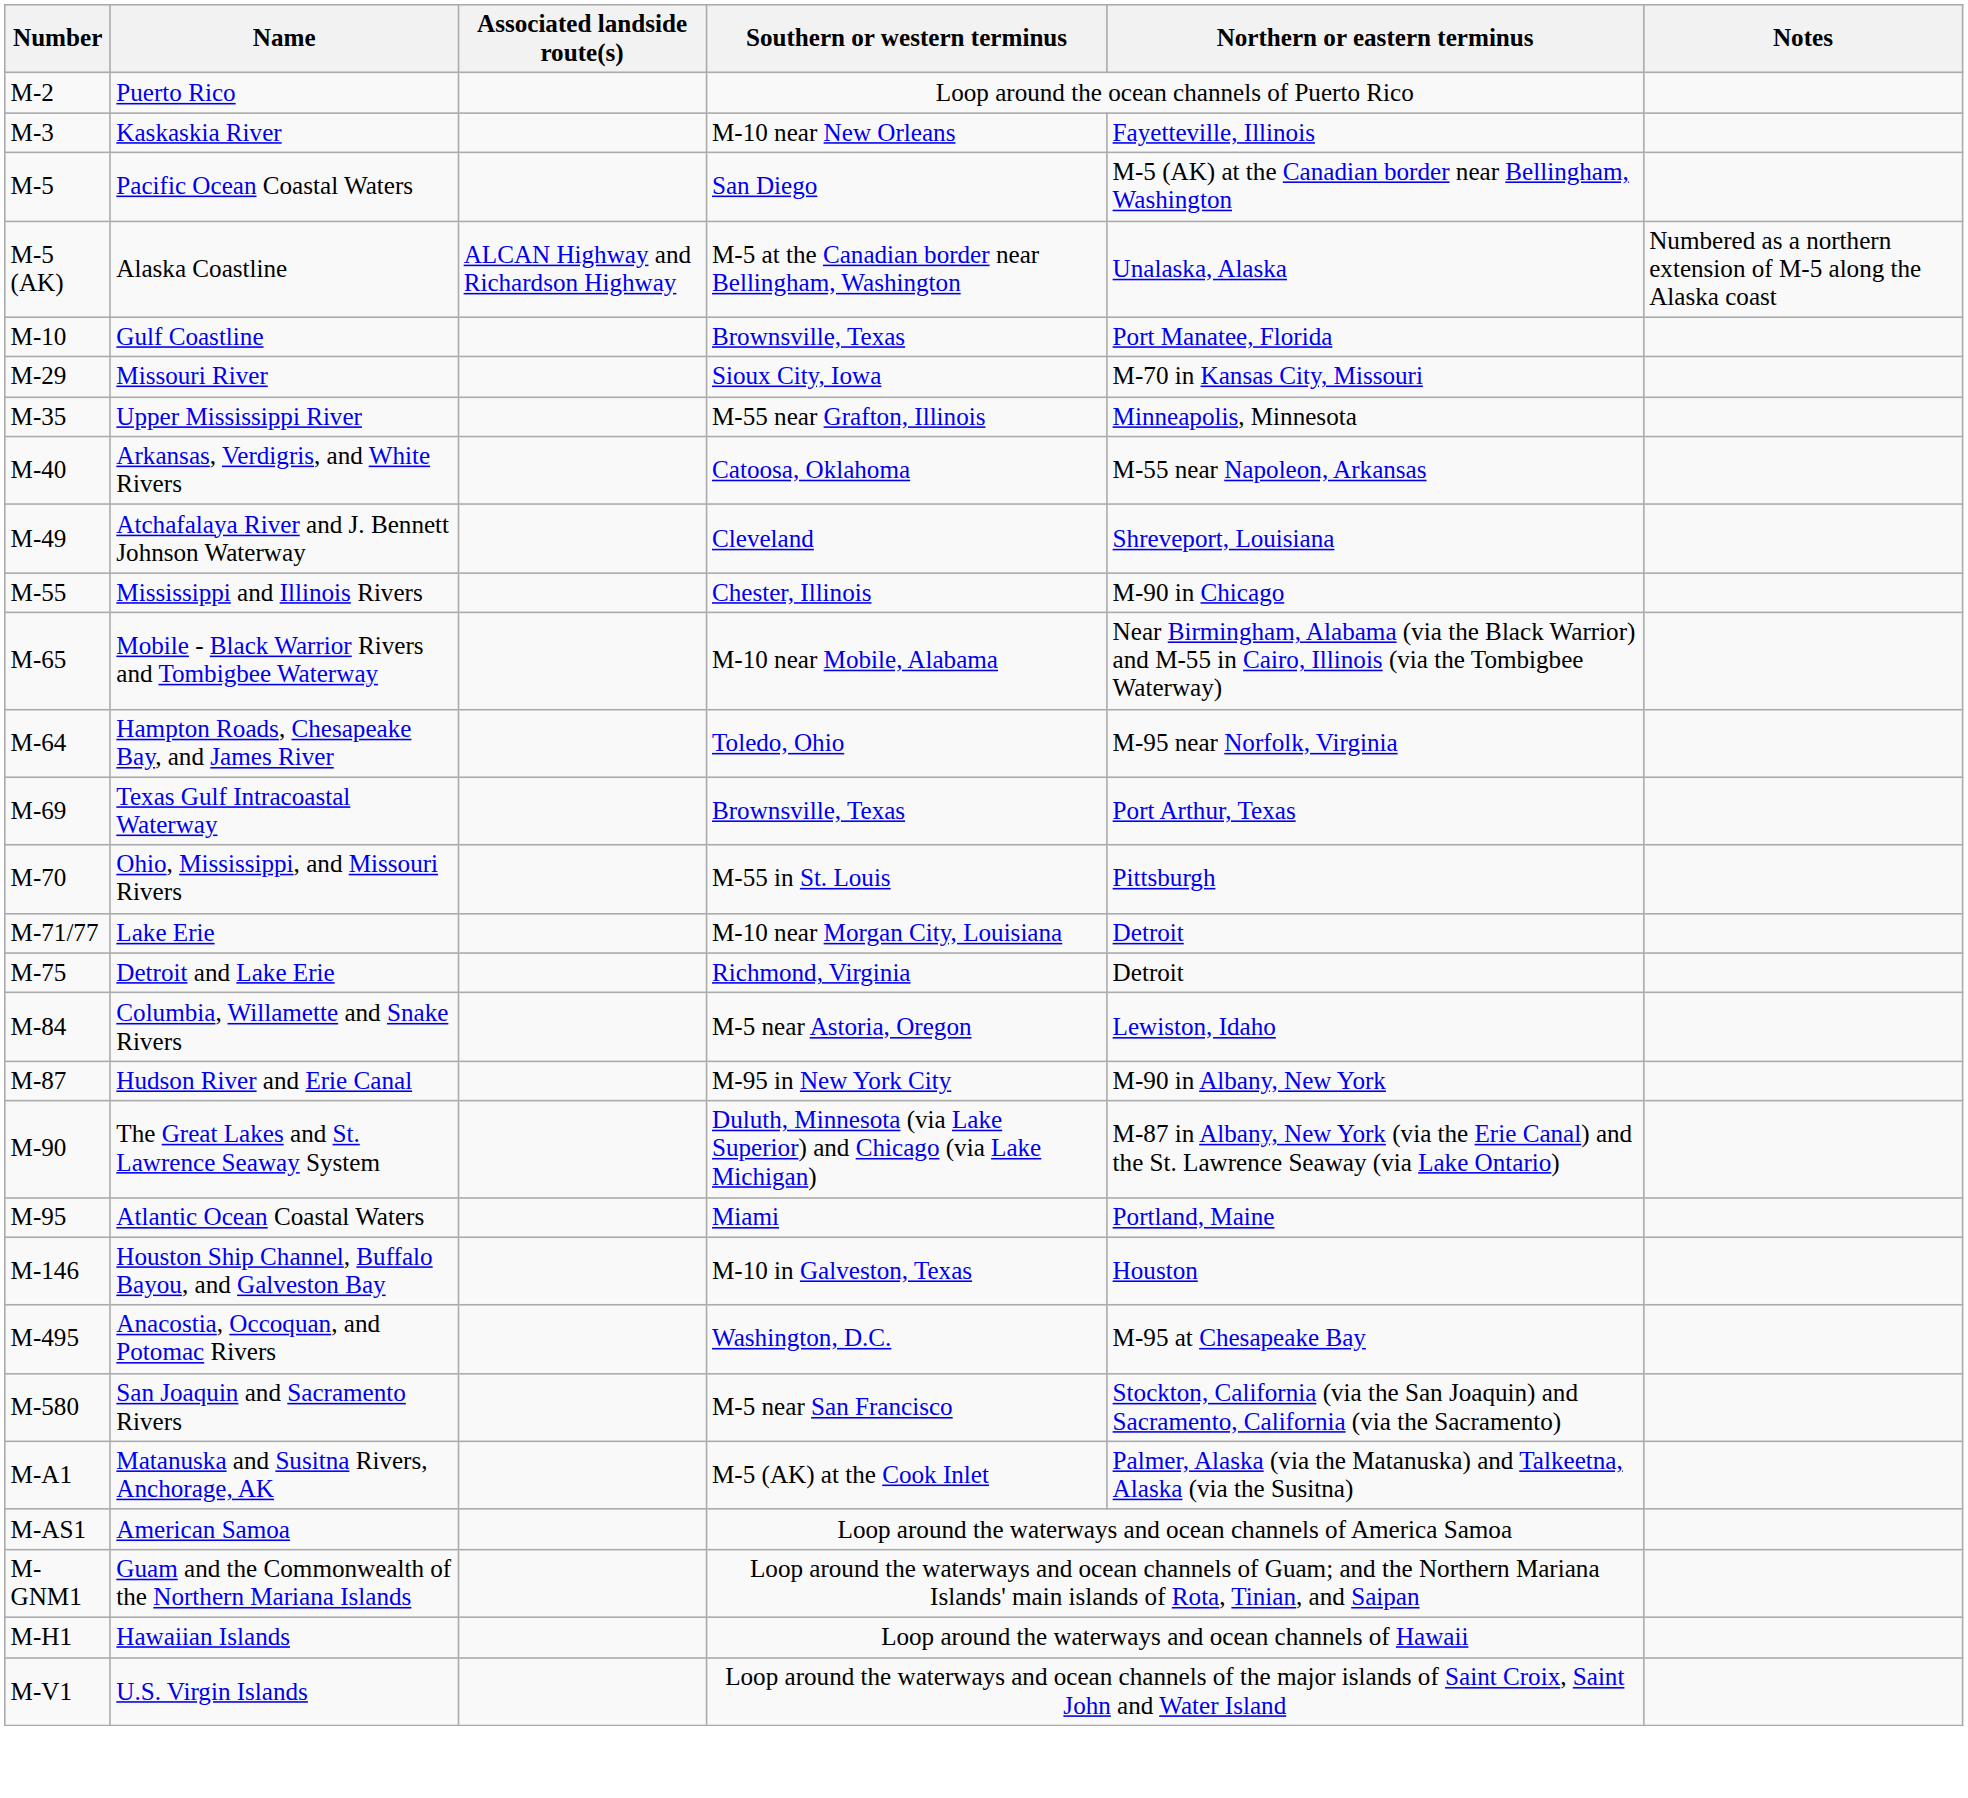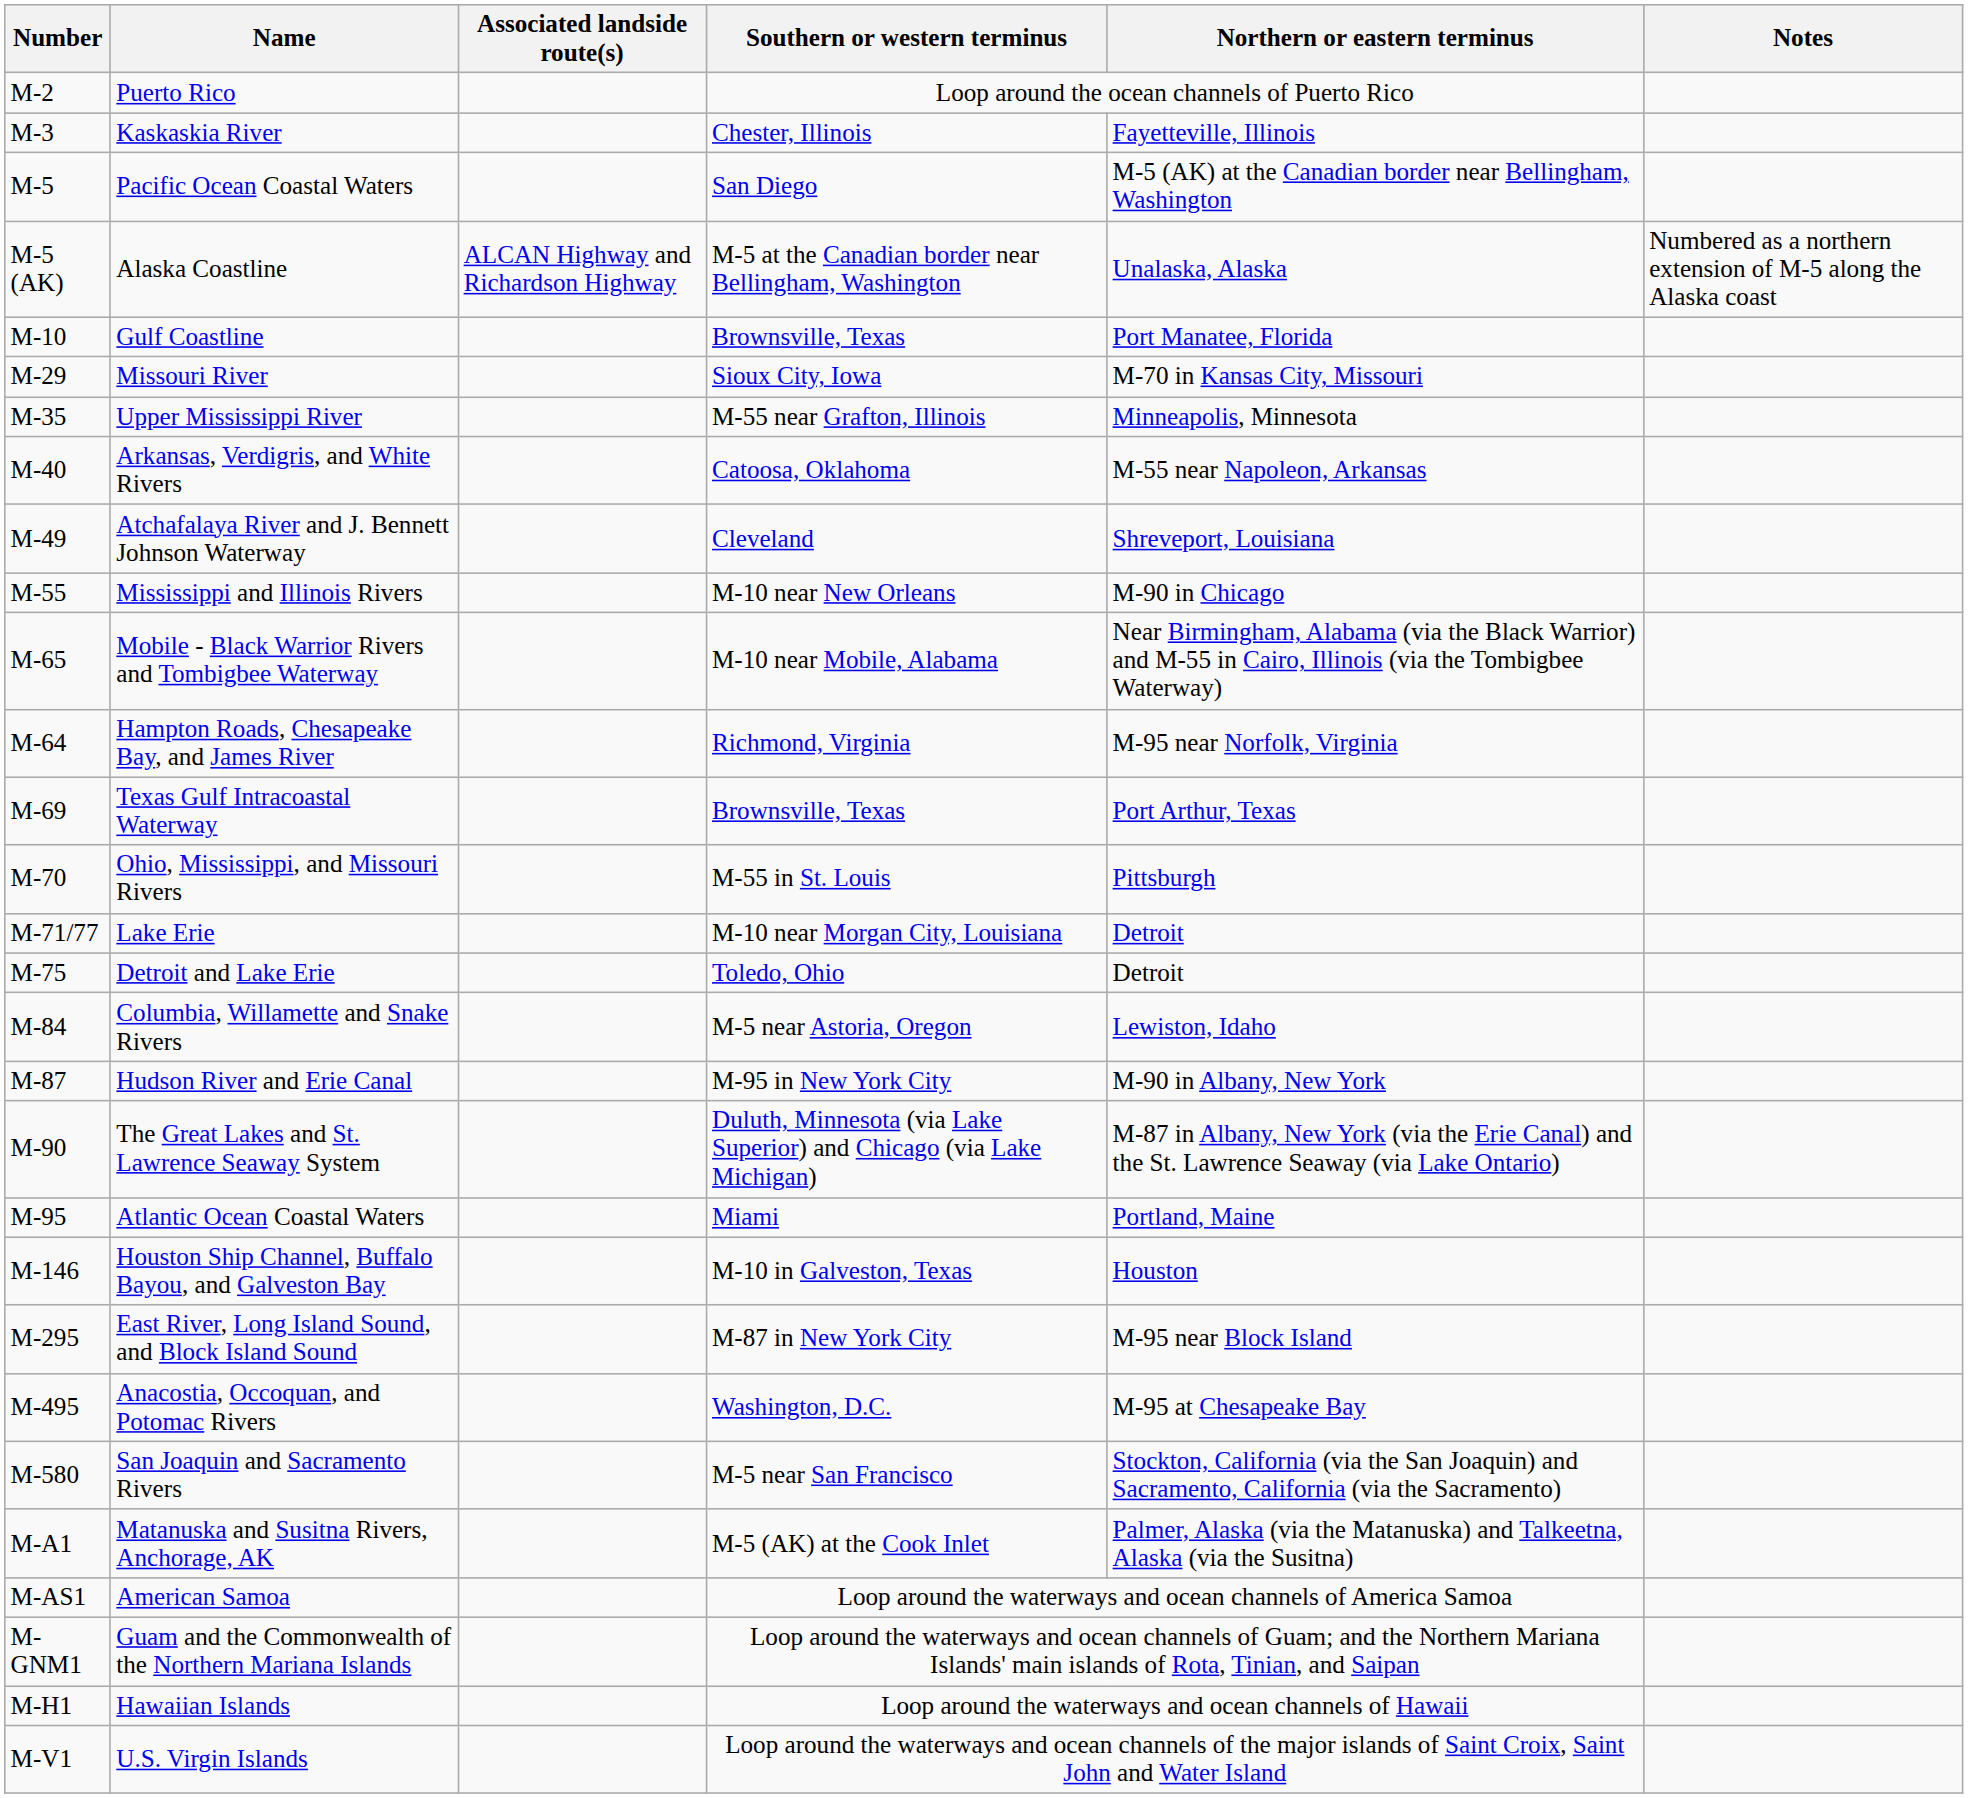 <table class="wikitable plainrowheaders">
 <tr>
 <th scope="col">Number</th>
 <th scope="col">Name</th>
 <th scope="col">Associated landside route(s)</th>
 <th scope="col">Southern or western terminus</th>
 <th scope="col">Northern or eastern terminus</th>
 <th scope="col" class="unsortable">Notes</th>
 </tr>
 <tr>
 <td>M-2</td>
 <td><a href='#'>Puerto Rico</a></td>
 <td></td>
 <td colspan="2" align="center">Loop around the ocean channels of Puerto Rico</td>
 <td></td>
 </tr>
 <tr>
 <td>M-3</td>
 <td><a href='#'>Kaskaskia River</a></td>
 <td></td>
-<td>M-10 near <a href='#'>New Orleans</a></td>
+<td><a href='#'>Chester, Illinois</a></td>
 <td><a href='#'>Fayetteville, Illinois</a></td>
 <td></td>
 </tr>
 <tr>
 <td>M-5</td>
 <td><a href='#'>Pacific Ocean</a> Coastal Waters</td>
 <td></td>
 <td><a href='#'>San Diego</a></td>
 <td>M-5 (AK) at the <a href='#'>Canadian border</a> near <a href='#'>Bellingham, Washington</a></td>
 <td></td>
 </tr>
 <tr>
 <td>M-5 (AK)</td>
 <td>Alaska Coastline</td>
 <td><a href='#'>ALCAN Highway</a> and <a href='#'>Richardson Highway</a></td>
 <td>M-5 at the <a href='#'>Canadian border</a> near <a href='#'>Bellingham, Washington</a></td>
 <td><a href='#'>Unalaska, Alaska</a></td>
 <td>Numbered as a northern extension of M-5 along the Alaska coast</td>
 </tr>
 <tr>
 <td>M-10</td>
 <td><a href='#'>Gulf Coastline</a></td>
 <td></td>
 <td><a href='#'>Brownsville, Texas</a></td>
 <td><a href='#'>Port Manatee, Florida</a></td>
 <td></td>
 </tr>
 <tr>
 <td>M-29</td>
 <td><a href='#'>Missouri River</a></td>
 <td></td>
 <td><a href='#'>Sioux City, Iowa</a></td>
 <td>M-70 in <a href='#'>Kansas City, Missouri</a></td>
 <td></td>
 </tr>
 <tr>
 <td>M-35</td>
 <td><a href='#'>Upper Mississippi River</a></td>
 <td></td>
 <td>M-55 near <a href='#'>Grafton, Illinois</a></td>
 <td><a href='#'>Minneapolis</a>, Minnesota</td>
 <td></td>
 </tr>
 <tr>
 <td>M-40</td>
 <td><a href='#'>Arkansas</a>, <a href='#'>Verdigris</a>, and <a href='#'>White</a> Rivers</td>
 <td></td>
 <td><a href='#'>Catoosa, Oklahoma</a></td>
 <td>M-55 near <a href='#'>Napoleon, Arkansas</a></td>
 <td></td>
 </tr>
 <tr>
 <td>M-49</td>
 <td><a href='#'>Atchafalaya River</a> and J. Bennett Johnson Waterway</td>
 <td></td>
 <td><a href='#'>Cleveland</a></td>
 <td><a href='#'>Shreveport, Louisiana</a></td>
 <td></td>
 </tr>
 <tr>
 <td>M-55</td>
 <td><a href='#'>Mississippi</a> and <a href='#'>Illinois</a> Rivers</td>
 <td></td>
-<td><a href='#'>Chester, Illinois</a></td>
+<td>M-10 near <a href='#'>New Orleans</a></td>
 <td>M-90 in <a href='#'>Chicago</a></td>
 <td></td>
 </tr>
 <tr>
 <td>M-65</td>
 <td><a href='#'>Mobile</a> - <a href='#'>Black Warrior</a> Rivers and <a href='#'>Tombigbee Waterway</a></td>
 <td></td>
 <td>M-10 near <a href='#'>Mobile, Alabama</a></td>
 <td>Near <a href='#'>Birmingham, Alabama</a> (via the Black Warrior) and M-55 in <a href='#'>Cairo, Illinois</a> (via the Tombigbee Waterway)</td>
 <td></td>
 </tr>
 <tr>
 <td>M-64</td>
 <td><a href='#'>Hampton Roads</a>, <a href='#'>Chesapeake Bay</a>, and <a href='#'>James River</a></td>
 <td></td>
-<td><a href='#'>Toledo, Ohio</a></td>
+<td><a href='#'>Richmond, Virginia</a></td>
 <td>M-95 near <a href='#'>Norfolk, Virginia</a></td>
 <td></td>
 </tr>
 <tr>
 <td>M-69</td>
 <td><a href='#'>Texas Gulf Intracoastal Waterway</a></td>
 <td></td>
 <td><a href='#'>Brownsville, Texas</a></td>
 <td><a href='#'>Port Arthur, Texas</a></td>
 <td></td>
 </tr>
 <tr>
 <td>M-70</td>
 <td><a href='#'>Ohio</a>, <a href='#'>Mississippi</a>, and <a href='#'>Missouri</a> Rivers</td>
 <td></td>
 <td>M-55 in <a href='#'>St. Louis</a></td>
 <td><a href='#'>Pittsburgh</a></td>
 <td></td>
 </tr>
 <tr>
 <td>M-71/77</td>
 <td><a href='#'>Lake Erie</a></td>
 <td></td>
 <td>M-10 near <a href='#'>Morgan City, Louisiana</a></td>
 <td><a href='#'>Detroit</a></td>
 <td></td>
 </tr>
 <tr>
 <td>M-75</td>
 <td><a href='#'>Detroit</a> and <a href='#'>Lake Erie</a></td>
 <td></td>
-<td><a href='#'>Richmond, Virginia</a></td>
+<td><a href='#'>Toledo, Ohio</a></td>
 <td>Detroit</td>
 <td></td>
 </tr>
 <tr>
 <td>M-84</td>
 <td><a href='#'>Columbia</a>, <a href='#'>Willamette</a> and <a href='#'>Snake</a> Rivers</td>
 <td></td>
 <td>M-5 near <a href='#'>Astoria, Oregon</a></td>
 <td><a href='#'>Lewiston, Idaho</a></td>
 <td></td>
 </tr>
 <tr>
 <td>M-87</td>
 <td><a href='#'>Hudson River</a> and <a href='#'>Erie Canal</a></td>
 <td></td>
 <td>M-95 in <a href='#'>New York City</a></td>
 <td>M-90 in <a href='#'>Albany, New York</a></td>
 <td></td>
 </tr>
 <tr>
 <td>M-90</td>
 <td>The <a href='#'>Great Lakes</a> and <a href='#'>St. Lawrence Seaway</a> System</td>
 <td></td>
 <td><a href='#'>Duluth, Minnesota</a> (via <a href='#'>Lake Superior</a>) and <a href='#'>Chicago</a> (via <a href='#'>Lake Michigan</a>)</td>
 <td>M-87 in <a href='#'>Albany, New York</a> (via the <a href='#'>Erie Canal</a>) and the St. Lawrence Seaway (via <a href='#'>Lake Ontario</a>)</td>
 <td></td>
 </tr>
 <tr>
 <td>M-95</td>
 <td><a href='#'>Atlantic Ocean</a> Coastal Waters</td>
 <td></td>
 <td><a href='#'>Miami</a></td>
 <td><a href='#'>Portland, Maine</a></td>
 <td></td>
 </tr>
 <tr>
 <td>M-146</td>
 <td><a href='#'>Houston Ship Channel</a>, <a href='#'>Buffalo Bayou</a>, and <a href='#'>Galveston Bay</a></td>
 <td></td>
 <td>M-10 in <a href='#'>Galveston, Texas</a></td>
 <td><a href='#'>Houston</a></td>
+<td></td>
+</tr>
+<tr>
+<td>M-295</td>
+<td><a href='#'>East River</a>, <a href='#'>Long Island Sound</a>, and <a href='#'>Block Island Sound</a></td>
+<td></td>
+<td>M-87 in <a href='#'>New York City</a></td>
+<td>M-95 near <a href='#'>Block Island</a></td>
 <td></td>
 </tr>
 <tr>
 <td>M-495</td>
 <td><a href='#'>Anacostia</a>, <a href='#'>Occoquan</a>, and <a href='#'>Potomac</a> Rivers</td>
 <td></td>
 <td><a href='#'>Washington, D.C.</a></td>
 <td>M-95 at <a href='#'>Chesapeake Bay</a></td>
 <td></td>
 </tr>
 <tr>
 <td>M-580</td>
 <td><a href='#'>San Joaquin</a> and <a href='#'>Sacramento</a> Rivers</td>
 <td></td>
 <td>M-5 near <a href='#'>San Francisco</a></td>
 <td><a href='#'>Stockton, California</a> (via the San Joaquin) and <a href='#'>Sacramento, California</a> (via the Sacramento)</td>
 <td></td>
 </tr>
 <tr>
 <td>M-A1</td>
 <td><a href='#'>Matanuska</a> and <a href='#'>Susitna</a> Rivers, <a href='#'>Anchorage, AK</a></td>
 <td></td>
 <td>M-5 (AK) at the <a href='#'>Cook Inlet</a></td>
 <td><a href='#'>Palmer, Alaska</a> (via the Matanuska) and <a href='#'>Talkeetna, Alaska</a> (via the Susitna)</td>
 <td></td>
 </tr>
 <tr>
 <td>M-AS1</td>
 <td><a href='#'>American Samoa</a></td>
 <td></td>
 <td colspan="2" align="center">Loop around the waterways and ocean channels of America Samoa</td>
 <td></td>
 </tr>
 <tr>
 <td>M-GNM1</td>
 <td><a href='#'>Guam</a> and the Commonwealth of the <a href='#'>Northern Mariana Islands</a></td>
 <td></td>
 <td colspan="2" align="center">Loop around the waterways and ocean channels of Guam; and the Northern Mariana Islands' main islands of <a href='#'>Rota</a>, <a href='#'>Tinian</a>, and <a href='#'>Saipan</a></td>
 <td></td>
 </tr>
 <tr>
 <td>M-H1</td>
 <td><a href='#'>Hawaiian Islands</a></td>
 <td></td>
 <td colspan="2" align="center">Loop around the waterways and ocean channels of <a href='#'>Hawaii</a></td>
 <td></td>
 </tr>
 <tr>
 <td>M-V1</td>
 <td><a href='#'>U.S. Virgin Islands</a></td>
 <td></td>
 <td colspan="2" align="center">Loop around the waterways and ocean channels of the major islands of <a href='#'>Saint Croix</a>, <a href='#'>Saint John</a> and <a href='#'>Water Island</a></td>
 <td></td>
 </tr>
 </table>
